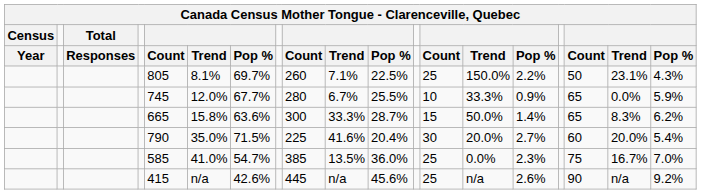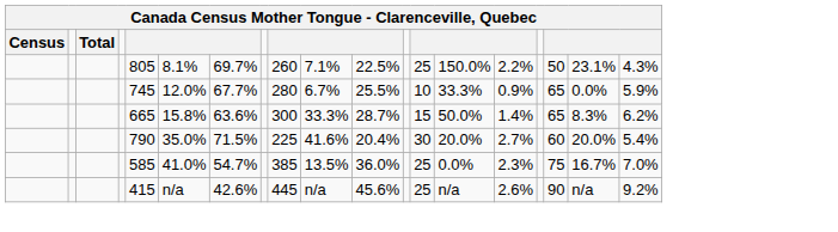 <table class="wikitable">
 <tr>
 <th colspan="19">Canada Census Mother Tongue - Clarenceville, Quebec</th>
 </tr>
 <tr>
 <th>Census</th>
 <td></td>
 <th>Total</th>
 <td colspan="1"></td>
 <th colspan="3"></th>
 <td colspan="1"></td>
 <th colspan="3"></th>
 <td colspan="1"></td>
 <th colspan="3"></th>
 <td colspan="1"></td>
 <th colspan="3"></th>
-</tr>
-<tr>
-<th>Year</th>
-<td></td>
-<th>Responses</th>
-<td></td>
-<th>Count</th>
-<th>Trend</th>
-<th>Pop %</th>
-<td></td>
-<th>Count</th>
-<th>Trend</th>
-<th>Pop %</th>
-<td></td>
-<th>Count</th>
-<th>Trend</th>
-<th>Pop %</th>
-<td></td>
-<th>Count</th>
-<th>Trend</th>
-<th>Pop %</th>
 </tr>
 <tr>
 <td></td>
 <td></td>
 <td></td>
 <td></td>
 <td>805</td>
 <td> 8.1%</td>
 <td>69.7%</td>
 <td></td>
 <td>260</td>
 <td> 7.1%</td>
 <td>22.5%</td>
 <td></td>
 <td>25</td>
 <td> 150.0%</td>
 <td>2.2%</td>
 <td></td>
 <td>50</td>
 <td> 23.1%</td>
 <td>4.3%</td>
 </tr>
 <tr>
 <td></td>
 <td></td>
 <td></td>
 <td></td>
 <td>745</td>
 <td> 12.0%</td>
 <td>67.7%</td>
 <td></td>
 <td>280</td>
 <td> 6.7%</td>
 <td>25.5%</td>
 <td></td>
 <td>10</td>
 <td> 33.3%</td>
 <td>0.9%</td>
 <td></td>
 <td>65</td>
 <td> 0.0%</td>
 <td>5.9%</td>
 </tr>
 <tr>
 <td></td>
 <td></td>
 <td></td>
 <td></td>
 <td>665</td>
 <td> 15.8%</td>
 <td>63.6%</td>
 <td></td>
 <td>300</td>
 <td> 33.3%</td>
 <td>28.7%</td>
 <td></td>
 <td>15</td>
 <td> 50.0%</td>
 <td>1.4%</td>
 <td></td>
 <td>65</td>
 <td> 8.3%</td>
 <td>6.2%</td>
 </tr>
 <tr>
 <td></td>
 <td></td>
 <td></td>
 <td></td>
 <td>790</td>
 <td> 35.0%</td>
 <td>71.5%</td>
 <td></td>
 <td>225</td>
 <td> 41.6%</td>
 <td>20.4%</td>
 <td></td>
 <td>30</td>
 <td> 20.0%</td>
 <td>2.7%</td>
 <td></td>
 <td>60</td>
 <td> 20.0%</td>
 <td>5.4%</td>
 </tr>
 <tr>
 <td></td>
 <td></td>
 <td></td>
 <td></td>
 <td>585</td>
 <td> 41.0%</td>
 <td>54.7%</td>
 <td></td>
 <td>385</td>
 <td> 13.5%</td>
 <td>36.0%</td>
 <td></td>
 <td>25</td>
 <td> 0.0%</td>
 <td>2.3%</td>
 <td></td>
 <td>75</td>
 <td> 16.7%</td>
 <td>7.0%</td>
 </tr>
 <tr>
 <td></td>
 <td></td>
 <td></td>
 <td></td>
 <td>415</td>
 <td>n/a</td>
 <td>42.6%</td>
 <td></td>
 <td>445</td>
 <td>n/a</td>
 <td>45.6%</td>
 <td></td>
 <td>25</td>
 <td>n/a</td>
 <td>2.6%</td>
 <td></td>
 <td>90</td>
 <td>n/a</td>
 <td>9.2%</td>
 </tr>
 </table>
